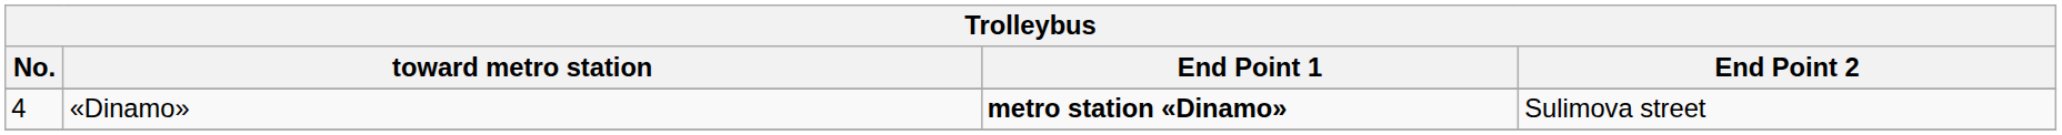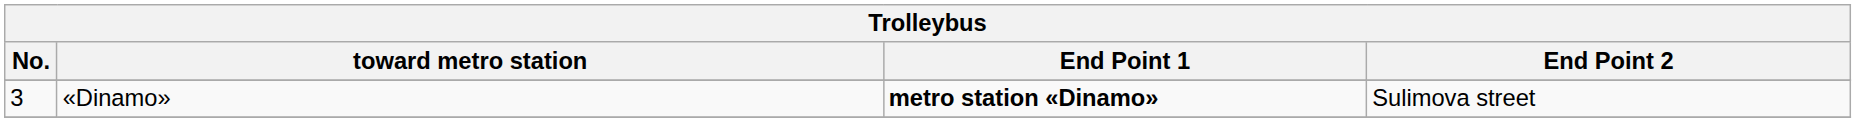 <table class="wikitable" border=1>
 <tr>
 <th colspan=4>Trolleybus</th>
 </tr>
 <tr>
 <th width="2%">No.</th>
 <th width="41%">toward metro station</th>
 <th width="24%">End Point 1</th>
 <th width="24%">End Point 2</th>
 </tr>
 <tr>
 </tr>
 <tr ----align="center">
-<td>4</td>
+<td>3</td>
 <td>«Dinamo»</td>
 <td><strong>metro station «Dinamo»</strong></td>
 <td>Sulimova street</td>
 </tr>
 <tr>
 </tr>
 </table>
